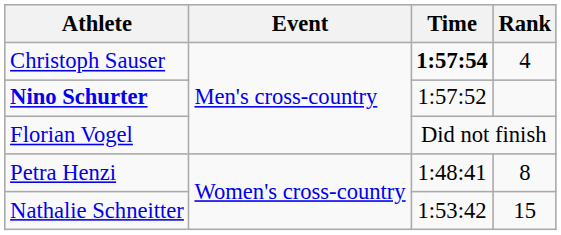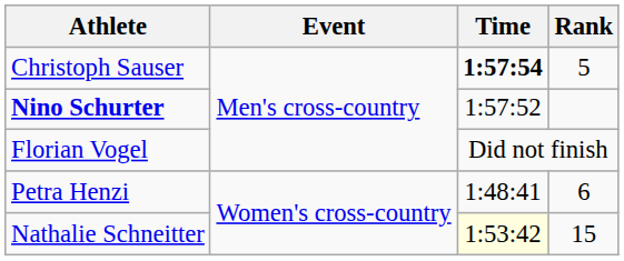 <table class=wikitable style="font-size:90%">
 <tr>
 <th>Athlete</th>
 <th>Event</th>
 <th>Time</th>
 <th>Rank</th>
 </tr>
 <tr align=center>
 <td align=left><a href='#'>Christoph Sauser</a></td>
 <td align=left rowspan=3><a href='#'>Men's cross-country</a></td>
 <td><strong>1:57:54</strong></td>
-<td>4</td>
+<td>5</td>
 </tr>
 <tr align=center>
 <td align=left><strong><a href='#'>Nino Schurter</a></strong></td>
 <td>1:57:52</td>
 <td></td>
 </tr>
 <tr align=center>
 <td align=left><a href='#'>Florian Vogel</a></td>
 <td colspan=2>Did not finish</td>
 </tr>
 <tr align=center>
 <td align=left><a href='#'>Petra Henzi</a></td>
 <td align=left rowspan=2><a href='#'>Women's cross-country</a></td>
 <td>1:48:41</td>
-<td>8</td>
+<td>6</td>
 </tr>
 <tr align=center>
 <td align=left><a href='#'>Nathalie Schneitter</a></td>
-<td>1:53:42</td>
+<td style="background: lightyellow;">1:53:42</td>
 <td>15</td>
 </tr>
 </table>
